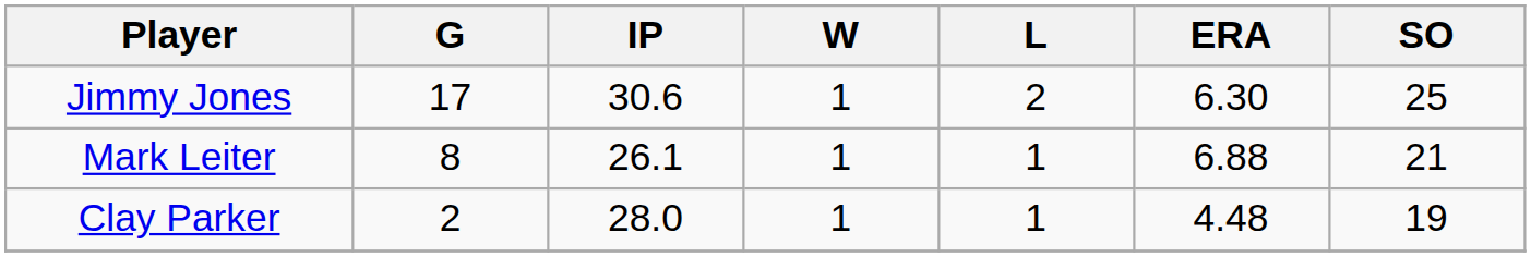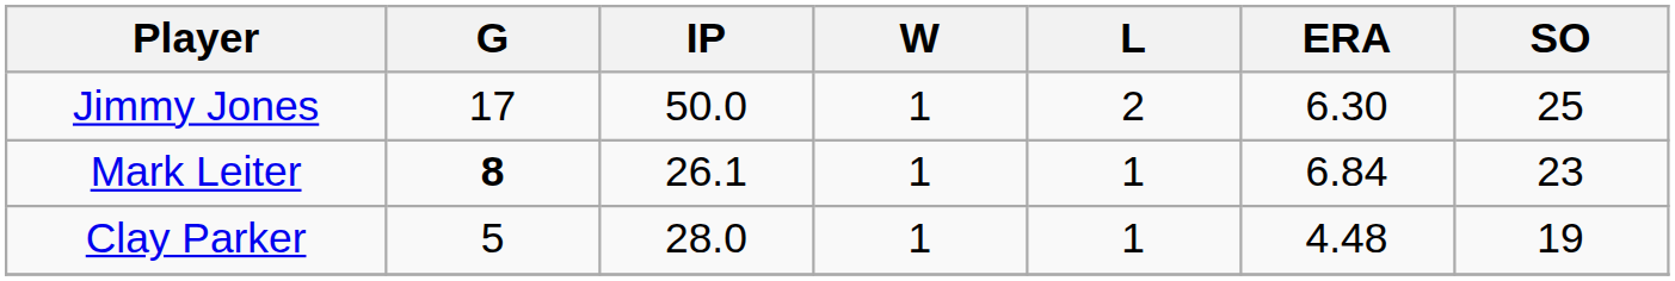 <table class="wikitable sortable">
 <tr>
 <th bgcolor="#DDDDFF" width="16%">Player</th>
 <th bgcolor="#DDDDFF" width="9%">G</th>
 <th bgcolor="#DDDDFF" width="9%">IP</th>
 <th bgcolor="#DDDDFF" width="9%">W</th>
 <th bgcolor="#DDDDFF" width="9%">L</th>
 <th bgcolor="#DDDDFF" width="9%">ERA</th>
 <th bgcolor="#DDDDFF" width="9%">SO</th>
 </tr>
 <tr align="center">
 <td><a href='#'>Jimmy Jones</a></td>
 <td>17</td>
-<td>30.6</td>
+<td>50.0</td>
 <td>1</td>
 <td>2</td>
 <td>6.30</td>
 <td>25</td>
 </tr>
 <tr align="center">
 <td><a href='#'>Mark Leiter</a></td>
-<td>8</td>
+<td><strong>8</strong></td>
 <td>26.1</td>
 <td>1</td>
 <td>1</td>
-<td>6.88</td>
-<td>21</td>
+<td>6.84</td>
+<td>23</td>
 </tr>
 <tr align=center>
 <td><a href='#'>Clay Parker</a></td>
-<td>2</td>
+<td>5</td>
 <td>28.0</td>
 <td>1</td>
 <td>1</td>
 <td>4.48</td>
 <td>19</td>
 </tr>
 <tr align="center">
 </tr>
 </table>
